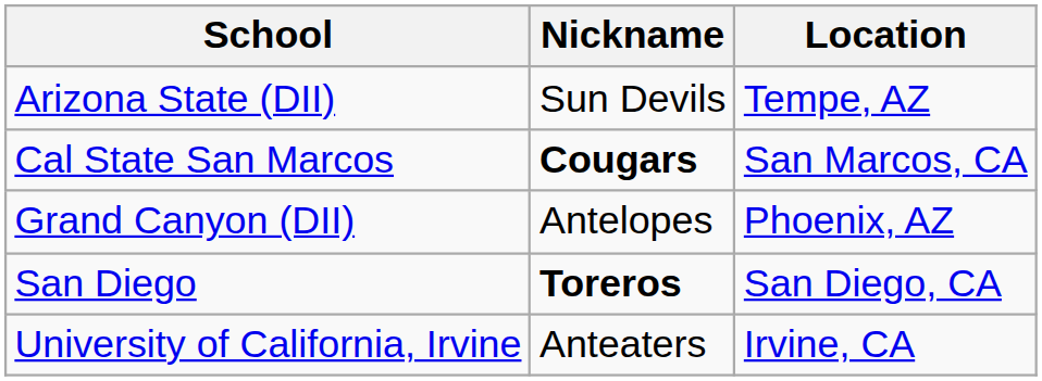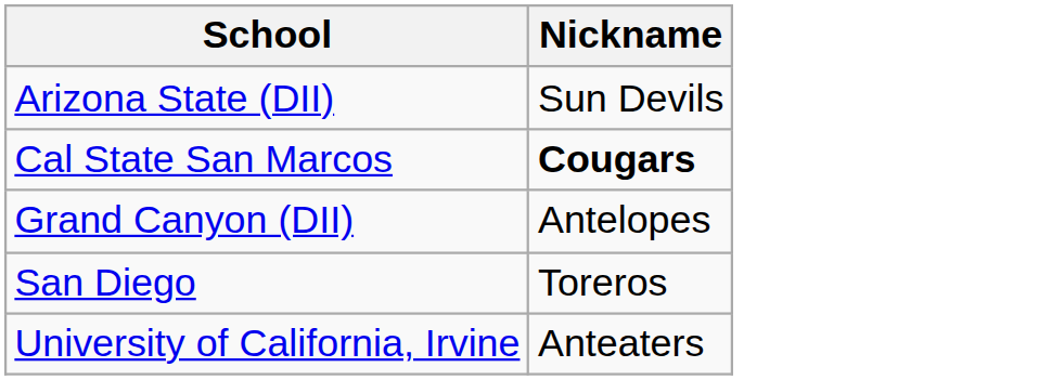 <table class="wikitable sortable">
 <tr>
 <th>School</th>
 <th>Nickname</th>
-<th>Location</th>
 </tr>
 <tr>
 <td><a href='#'>Arizona State (DII)</a></td>
 <td>Sun Devils</td>
-<td><a href='#'>Tempe, AZ</a></td>
 </tr>
 <tr>
 <td><a href='#'>Cal State San Marcos</a></td>
 <td><strong>Cougars</strong></td>
-<td><a href='#'>San Marcos, CA</a></td>
 </tr>
 <tr>
 <td><a href='#'>Grand Canyon (DII)</a></td>
 <td>Antelopes</td>
-<td><a href='#'>Phoenix, AZ</a></td>
 </tr>
 <tr>
 <td><a href='#'>San Diego</a></td>
-<td><strong>Toreros</strong></td>
-<td><a href='#'>San Diego, CA</a></td>
+<td>Toreros</td>
 </tr>
 <tr>
 <td><a href='#'>University of California, Irvine</a></td>
 <td>Anteaters</td>
-<td><a href='#'>Irvine, CA</a></td>
 </tr>
 </table>
